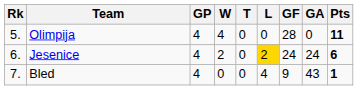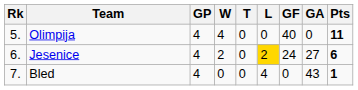 <table class="wikitable" style="text-align:left;">
 <tr>
 <th width=20>Rk</th>
 <th width=200>Team</th>
 <th width=20 abbr="Games Played">GP</th>
 <th width=20 abbr="Won">W</th>
 <th width=20 abbr="Tied">T</th>
 <th width=20 abbr="Lost">L</th>
 <th width=20 abbr="Goals for">GF</th>
 <th width=20 abbr="Goals against">GA</th>
 <th width=20 abbr="Points">Pts</th>
 </tr>
 <tr>
 <td style="text-align:center;">5.</td>
 <td><a href='#'>Olimpija</a></td>
 <td>4</td>
 <td>4</td>
 <td>0</td>
 <td>0</td>
-<td>28</td>
+<td>40</td>
 <td>0</td>
 <td><strong>11</strong></td>
 </tr>
 <tr>
 <td style="text-align:center;">6.</td>
 <td><a href='#'>Jesenice</a></td>
 <td>4</td>
 <td>2</td>
 <td>0</td>
 <td style="background: gold;">2</td>
 <td>24</td>
-<td>24</td>
+<td>27</td>
 <td><strong>6</strong></td>
 </tr>
 <tr>
 <td style="text-align:center;">7.</td>
 <td>Bled</td>
 <td>4</td>
 <td>0</td>
 <td>0</td>
 <td>4</td>
-<td>9</td>
+<td>0</td>
 <td>43</td>
 <td><strong>1</strong></td>
 </tr>
 </table>
